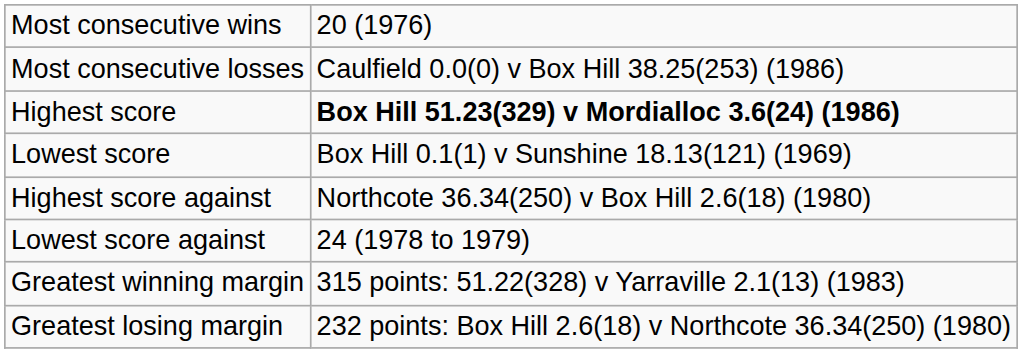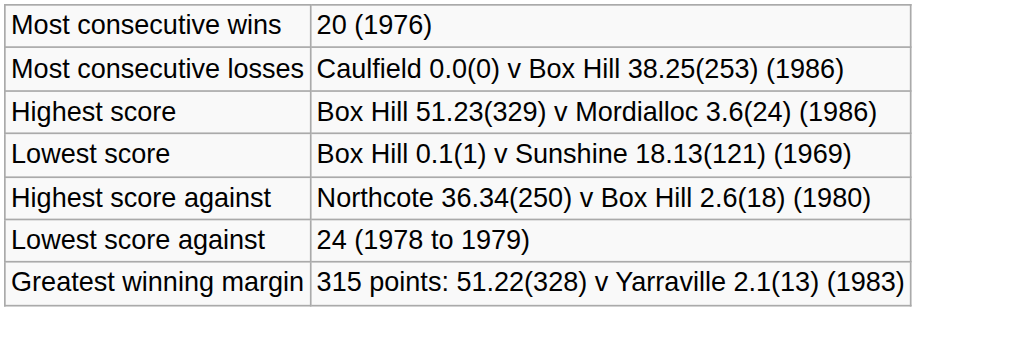 <table class="wikitable">
 <tr>
 <td>Most consecutive wins</td>
 <td>20 (1976)</td>
 </tr>
 <tr>
 <td>Most consecutive losses</td>
 <td>Caulfield 0.0(0) v Box Hill 38.25(253) (1986)</td>
 </tr>
 <tr>
 <td>Highest score</td>
-<td><strong>Box Hill 51.23(329) v Mordialloc 3.6(24) (1986)</strong></td>
+<td>Box Hill 51.23(329) v Mordialloc 3.6(24) (1986)</td>
 </tr>
 <tr>
 <td>Lowest score</td>
 <td>Box Hill 0.1(1) v Sunshine 18.13(121) (1969)</td>
 </tr>
 <tr>
 <td>Highest score against</td>
 <td>Northcote 36.34(250) v Box Hill 2.6(18) (1980)</td>
 </tr>
 <tr>
 <td>Lowest score against</td>
 <td>24 (1978 to 1979)</td>
 </tr>
 <tr>
 <td>Greatest winning margin</td>
 <td>315 points: 51.22(328) v Yarraville 2.1(13) (1983)</td>
 </tr>
-<tr>
-<td>Greatest losing margin</td>
-<td>232 points: Box Hill 2.6(18) v Northcote 36.34(250) (1980)</td>
-</tr>
 </table>
